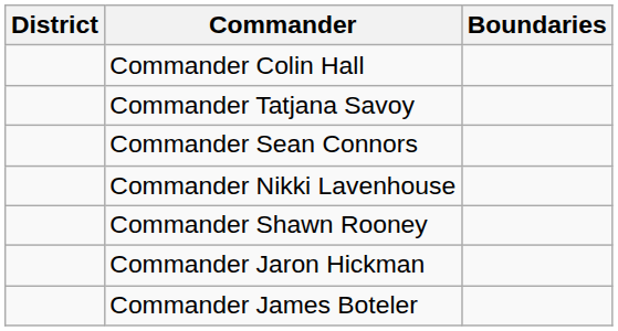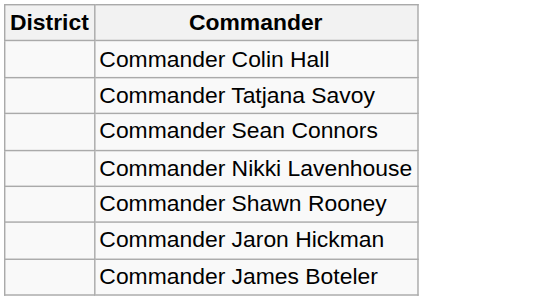 <table class="wikitable">
 <tr>
 <th>District</th>
 <th>Commander</th>
-<th>Boundaries</th>
 </tr>
 <tr>
 <td></td>
 <td>Commander Colin Hall</td>
-<td></td>
 </tr>
 <tr>
 <td></td>
 <td>Commander Tatjana Savoy</td>
-<td></td>
 </tr>
 <tr>
 <td></td>
 <td>Commander Sean Connors</td>
-<td></td>
 </tr>
 <tr>
 <td></td>
 <td>Commander Nikki Lavenhouse</td>
-<td></td>
 </tr>
 <tr>
 <td></td>
 <td>Commander Shawn Rooney</td>
-<td></td>
 </tr>
 <tr>
 <td></td>
 <td>Commander Jaron Hickman</td>
-<td></td>
 </tr>
 <tr>
 <td></td>
 <td>Commander James Boteler</td>
-<td></td>
 </tr>
 </table>
